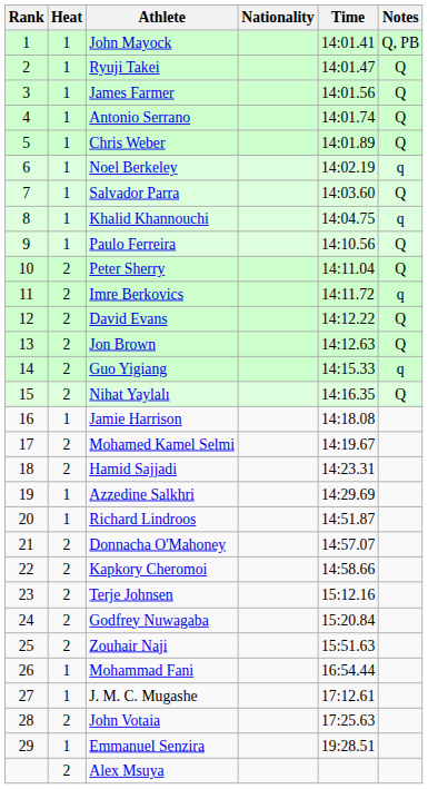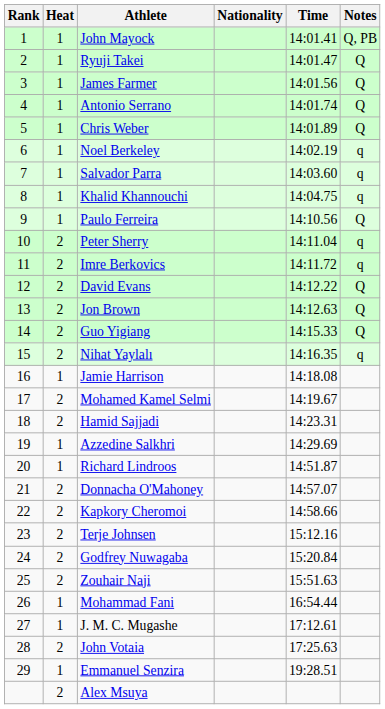 <table class="wikitable sortable" style="text-align:center;font-size:95%">
 <tr>
 <th>Rank</th>
 <th>Heat</th>
 <th>Athlete</th>
 <th>Nationality</th>
 <th>Time</th>
 <th>Notes</th>
 </tr>
 <tr bgcolor=ccffcc>
 <td>1</td>
 <td>1</td>
 <td align="left"><a href='#'>John Mayock</a></td>
 <td align=left></td>
 <td>14:01.41</td>
 <td>Q, PB</td>
 </tr>
 <tr bgcolor=ccffcc>
 <td>2</td>
 <td>1</td>
 <td align="left"><a href='#'>Ryuji Takei</a></td>
 <td align=left></td>
 <td>14:01.47</td>
 <td>Q</td>
 </tr>
 <tr bgcolor=ccffcc>
 <td>3</td>
 <td>1</td>
 <td align="left"><a href='#'>James Farmer</a></td>
 <td align=left></td>
 <td>14:01.56</td>
 <td>Q</td>
 </tr>
 <tr bgcolor=ccffcc>
 <td>4</td>
 <td>1</td>
 <td align="left"><a href='#'>Antonio Serrano</a></td>
 <td align=left></td>
 <td>14:01.74</td>
 <td>Q</td>
 </tr>
 <tr bgcolor=ccffcc>
 <td>5</td>
 <td>1</td>
 <td align="left"><a href='#'>Chris Weber</a></td>
 <td align=left></td>
 <td>14:01.89</td>
 <td>Q</td>
 </tr>
 <tr bgcolor=ddffdd>
 <td>6</td>
 <td>1</td>
 <td align="left"><a href='#'>Noel Berkeley</a></td>
 <td align=left></td>
 <td>14:02.19</td>
 <td>q</td>
 </tr>
 <tr bgcolor=ddffdd>
 <td>7</td>
 <td>1</td>
 <td align="left"><a href='#'>Salvador Parra</a></td>
 <td align=left></td>
 <td>14:03.60</td>
-<td>Q</td>
+<td>q</td>
 </tr>
 <tr bgcolor=ddffdd>
 <td>8</td>
 <td>1</td>
 <td align="left"><a href='#'>Khalid Khannouchi</a></td>
 <td align=left></td>
 <td>14:04.75</td>
 <td>q</td>
 </tr>
 <tr bgcolor=ddffdd>
 <td>9</td>
 <td>1</td>
 <td align="left"><a href='#'>Paulo Ferreira</a></td>
 <td align=left></td>
 <td>14:10.56</td>
 <td>Q</td>
 </tr>
 <tr bgcolor=ccffcc>
 <td>10</td>
 <td>2</td>
 <td align="left"><a href='#'>Peter Sherry</a></td>
 <td align=left></td>
 <td>14:11.04</td>
-<td>Q</td>
+<td>q</td>
 </tr>
 <tr bgcolor=ccffcc>
 <td>11</td>
 <td>2</td>
 <td align="left"><a href='#'>Imre Berkovics</a></td>
 <td align=left></td>
 <td>14:11.72</td>
 <td>q</td>
 </tr>
 <tr bgcolor=ccffcc>
 <td>12</td>
 <td>2</td>
 <td align="left"><a href='#'>David Evans</a></td>
 <td align=left></td>
 <td>14:12.22</td>
 <td>Q</td>
 </tr>
 <tr bgcolor=ccffcc>
 <td>13</td>
 <td>2</td>
 <td align="left"><a href='#'>Jon Brown</a></td>
 <td align=left></td>
 <td>14:12.63</td>
 <td>Q</td>
 </tr>
 <tr bgcolor=ccffcc>
 <td>14</td>
 <td>2</td>
 <td align="left"><a href='#'>Guo Yigiang</a></td>
 <td align=left></td>
 <td>14:15.33</td>
-<td>q</td>
+<td>Q</td>
 </tr>
 <tr bgcolor=ddffdd>
 <td>15</td>
 <td>2</td>
 <td align="left"><a href='#'>Nihat Yaylalı</a></td>
 <td align=left></td>
 <td>14:16.35</td>
-<td>Q</td>
+<td>q</td>
 </tr>
 <tr>
 <td>16</td>
 <td>1</td>
 <td align="left"><a href='#'>Jamie Harrison</a></td>
 <td align=left></td>
 <td>14:18.08</td>
 <td></td>
 </tr>
 <tr>
 <td>17</td>
 <td>2</td>
 <td align="left"><a href='#'>Mohamed Kamel Selmi</a></td>
 <td align=left></td>
 <td>14:19.67</td>
 <td></td>
 </tr>
 <tr>
 <td>18</td>
 <td>2</td>
 <td align="left"><a href='#'>Hamid Sajjadi</a></td>
 <td align=left></td>
 <td>14:23.31</td>
 <td></td>
 </tr>
 <tr>
 <td>19</td>
 <td>1</td>
 <td align="left"><a href='#'>Azzedine Salkhri</a></td>
 <td align=left></td>
 <td>14:29.69</td>
 <td></td>
 </tr>
 <tr>
 <td>20</td>
 <td>1</td>
 <td align="left"><a href='#'>Richard Lindroos</a></td>
 <td align=left></td>
 <td>14:51.87</td>
 <td></td>
 </tr>
 <tr>
 <td>21</td>
 <td>2</td>
 <td align="left"><a href='#'>Donnacha O'Mahoney</a></td>
 <td align=left></td>
 <td>14:57.07</td>
 <td></td>
 </tr>
 <tr>
 <td>22</td>
 <td>2</td>
 <td align="left"><a href='#'>Kapkory Cheromoi</a></td>
 <td align=left></td>
 <td>14:58.66</td>
 <td></td>
 </tr>
 <tr>
 <td>23</td>
 <td>2</td>
 <td align="left"><a href='#'>Terje Johnsen</a></td>
 <td align=left></td>
 <td>15:12.16</td>
 <td></td>
 </tr>
 <tr>
 <td>24</td>
 <td>2</td>
 <td align="left"><a href='#'>Godfrey Nuwagaba</a></td>
 <td align=left></td>
 <td>15:20.84</td>
 <td></td>
 </tr>
 <tr>
 <td>25</td>
 <td>2</td>
 <td align="left"><a href='#'>Zouhair Naji</a></td>
 <td align=left></td>
 <td>15:51.63</td>
 <td></td>
 </tr>
 <tr>
 <td>26</td>
 <td>1</td>
 <td align="left"><a href='#'>Mohammad Fani</a></td>
 <td align=left></td>
 <td>16:54.44</td>
 <td></td>
 </tr>
 <tr>
 <td>27</td>
 <td>1</td>
 <td align="left">J. M. C. Mugashe</td>
 <td align=left></td>
 <td>17:12.61</td>
 <td></td>
 </tr>
 <tr>
 <td>28</td>
 <td>2</td>
 <td align="left"><a href='#'>John Votaia</a></td>
 <td align=left></td>
 <td>17:25.63</td>
 <td></td>
 </tr>
 <tr>
 <td>29</td>
 <td>1</td>
 <td align="left"><a href='#'>Emmanuel Senzira</a></td>
 <td align=left></td>
 <td>19:28.51</td>
 <td></td>
 </tr>
 <tr>
 <td></td>
 <td>2</td>
 <td align="left"><a href='#'>Alex Msuya</a></td>
 <td align=left></td>
 <td></td>
 <td></td>
 </tr>
 </table>
